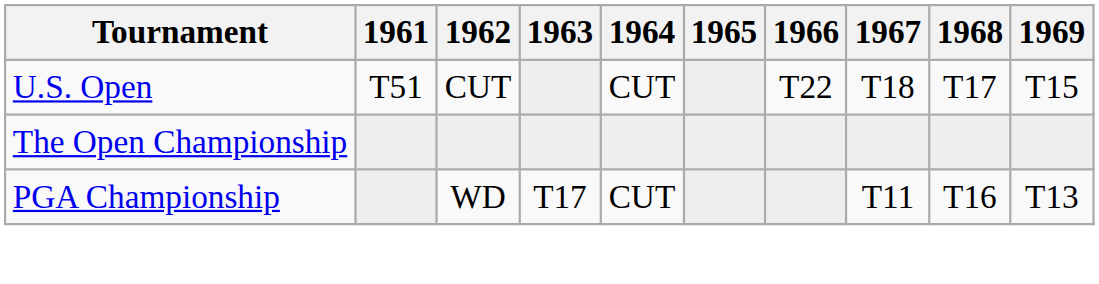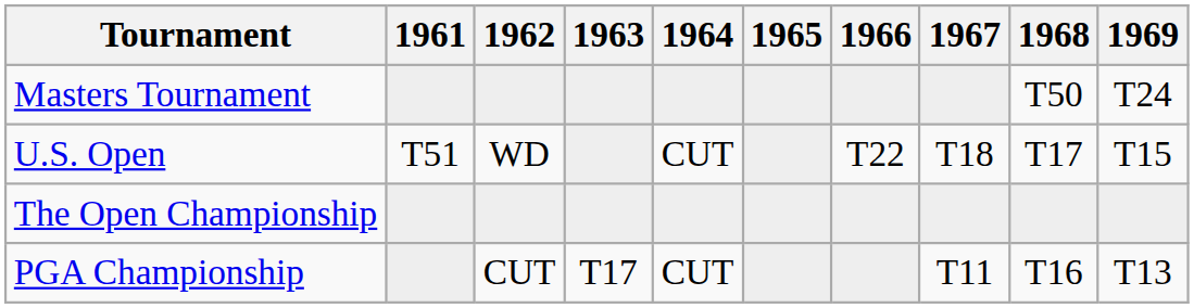 <table class="wikitable" style="font-size:95%;text-align:center;">
 <tr>
 <th>Tournament</th>
 <th>1961</th>
 <th>1962</th>
 <th>1963</th>
 <th>1964</th>
 <th>1965</th>
 <th>1966</th>
 <th>1967</th>
 <th>1968</th>
 <th>1969</th>
 </tr>
 <tr>
+<td align=left><a href='#'>Masters Tournament</a></td>
+<td style="background:#eeeeee;"></td>
+<td style="background:#eeeeee;"></td>
+<td style="background:#eeeeee;"></td>
+<td style="background:#eeeeee;"></td>
+<td style="background:#eeeeee;"></td>
+<td style="background:#eeeeee;"></td>
+<td style="background:#eeeeee;"></td>
+<td>T50</td>
+<td>T24</td>
+</tr>
+<tr>
 <td align=left><a href='#'>U.S. Open</a></td>
 <td>T51</td>
-<td>CUT</td>
+<td>WD</td>
 <td style="background:#eeeeee;"></td>
 <td>CUT</td>
 <td style="background:#eeeeee;"></td>
 <td>T22</td>
 <td>T18</td>
 <td>T17</td>
 <td>T15</td>
 </tr>
 <tr>
 <td align=left><a href='#'>The Open Championship</a></td>
 <td style="background:#eeeeee;"></td>
 <td style="background:#eeeeee;"></td>
 <td style="background:#eeeeee;"></td>
 <td style="background:#eeeeee;"></td>
 <td style="background:#eeeeee;"></td>
 <td style="background:#eeeeee;"></td>
 <td style="background:#eeeeee;"></td>
 <td style="background:#eeeeee;"></td>
 <td style="background:#eeeeee;"></td>
 </tr>
 <tr>
 <td align=left><a href='#'>PGA Championship</a></td>
 <td style="background:#eeeeee;"></td>
-<td>WD</td>
+<td>CUT</td>
 <td>T17</td>
 <td>CUT</td>
 <td style="background:#eeeeee;"></td>
 <td style="background:#eeeeee;"></td>
 <td>T11</td>
 <td>T16</td>
 <td>T13</td>
 </tr>
 </table>
